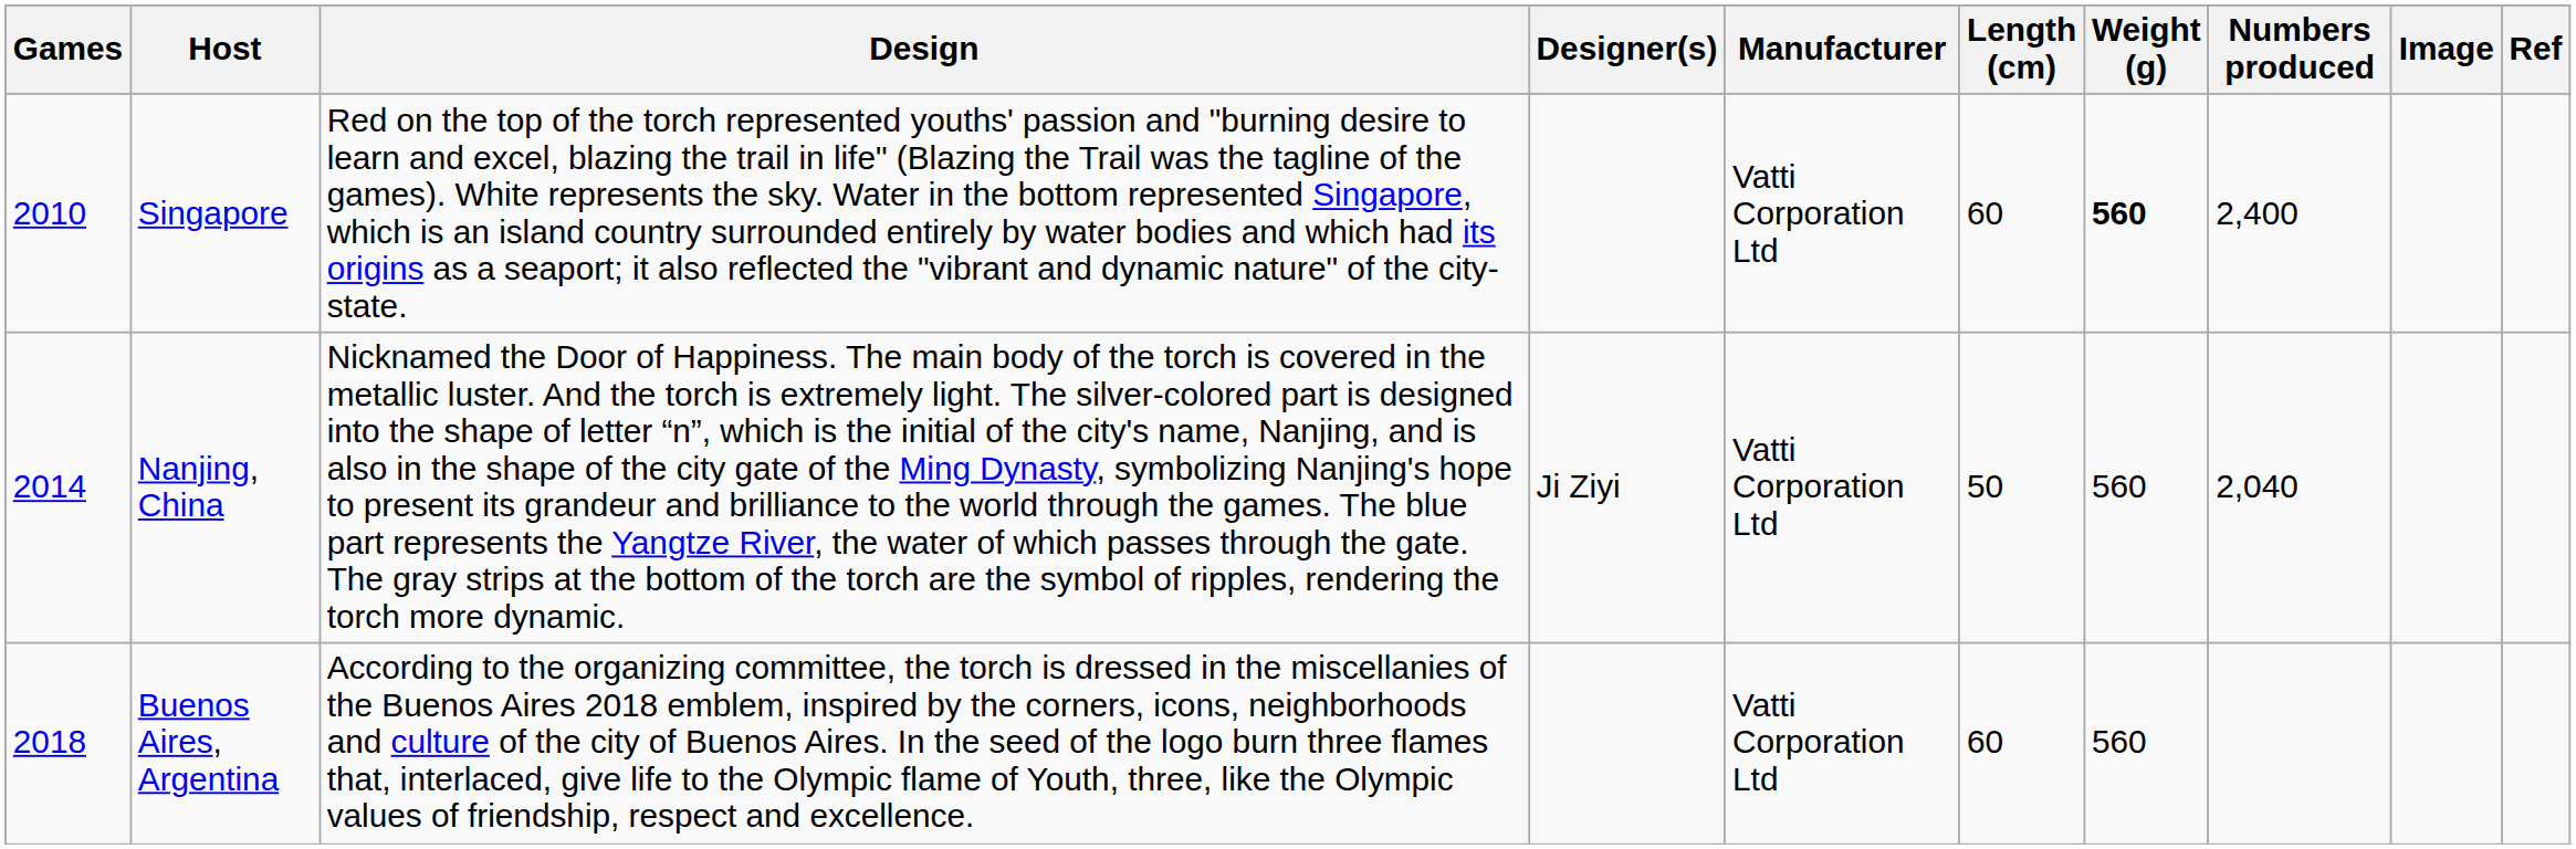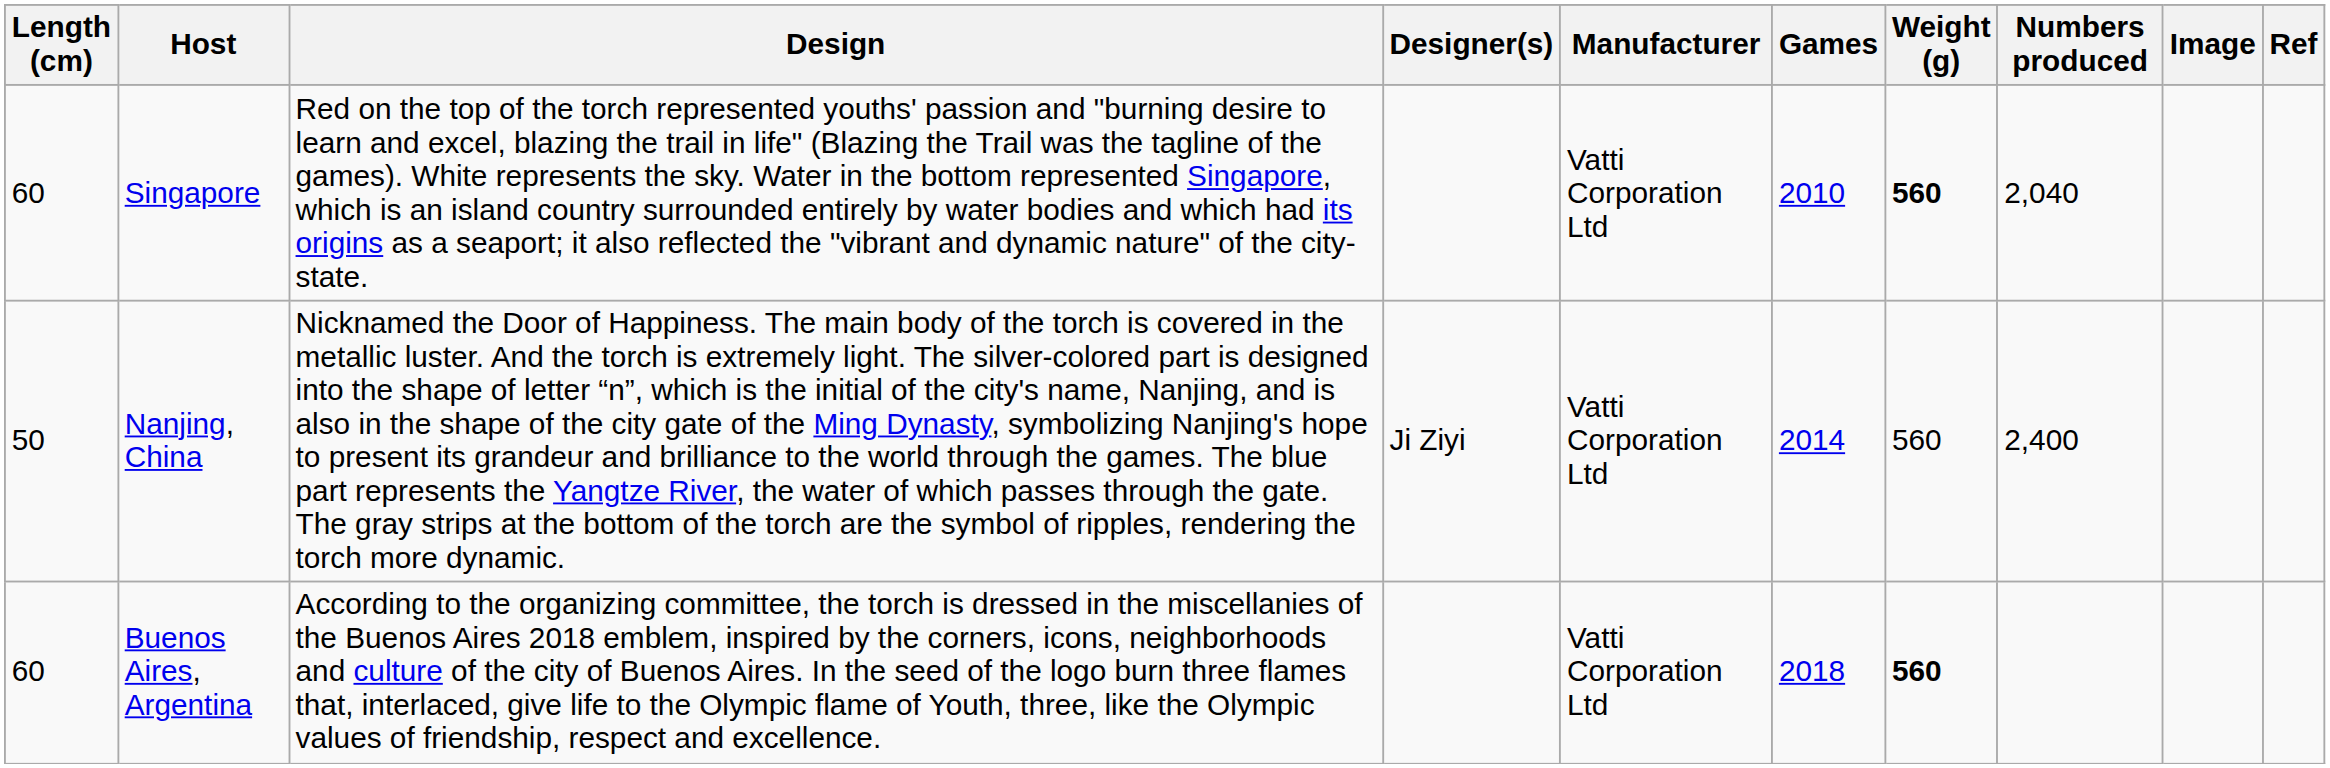 <table class="wikitable sortable">
 <tr>
-<th scope="col">Games</th>
+<th scope="col">Length<br>(cm)</th>
 <th scope="col">Host</th>
 <th scope="col">Design</th>
 <th scope="col">Designer(s)</th>
 <th scope="col">Manufacturer</th>
-<th scope="col">Length<br>(cm)</th>
+<th scope="col">Games</th>
 <th scope="col">Weight<br>(g)</th>
 <th scope="col">Numbers produced</th>
 <th scope="col">Image</th>
 <th scope="col">Ref</th>
 </tr>
 <tr>
-<td><a href='#'>2010</a></td>
+<td>60</td>
 <td><a href='#'>Singapore</a></td>
 <td>Red on the top of the torch represented youths' passion and "burning desire to learn and excel, blazing the trail in life" (Blazing the Trail was the tagline of the games). White represents the sky. Water in the bottom represented <a href='#'>Singapore</a>, which is an island country surrounded entirely by water bodies and which had <a href='#'>its origins</a> as a seaport; it also reflected the "vibrant and dynamic nature" of the city-state.</td>
 <td></td>
 <td>Vatti Corporation Ltd</td>
-<td>60</td>
+<td><a href='#'>2010</a></td>
 <td><strong>560</strong></td>
+<td>2,040</td>
+<td></td>
+<td></td>
+</tr>
+<tr>
+<td>50</td>
+<td><a href='#'>Nanjing</a>, <a href='#'>China</a></td>
+<td>Nicknamed the Door of Happiness. The main body of the torch is covered in the metallic luster. And the torch is extremely light. The silver-colored part is designed into the shape of letter “n”, which is the initial of the city's name, Nanjing, and is also in the shape of the city gate of the <a href='#'>Ming Dynasty</a>, symbolizing Nanjing's hope to present its grandeur and brilliance to the world through the games. The blue part represents the <a href='#'>Yangtze River</a>, the water of which passes through the gate. The gray strips at the bottom of the torch are the symbol of ripples, rendering the torch more dynamic.</td>
+<td>Ji Ziyi</td>
+<td>Vatti Corporation Ltd</td>
+<td><a href='#'>2014</a></td>
+<td>560</td>
 <td>2,400</td>
 <td></td>
 <td></td>
 </tr>
 <tr>
-<td><a href='#'>2014</a></td>
-<td><a href='#'>Nanjing</a>, <a href='#'>China</a></td>
-<td>Nicknamed the Door of Happiness. The main body of the torch is covered in the metallic luster. And the torch is extremely light. The silver-colored part is designed into the shape of letter “n”, which is the initial of the city's name, Nanjing, and is also in the shape of the city gate of the <a href='#'>Ming Dynasty</a>, symbolizing Nanjing's hope to present its grandeur and brilliance to the world through the games. The blue part represents the <a href='#'>Yangtze River</a>, the water of which passes through the gate. The gray strips at the bottom of the torch are the symbol of ripples, rendering the torch more dynamic.</td>
-<td>Ji Ziyi</td>
-<td>Vatti Corporation Ltd</td>
-<td>50</td>
-<td>560</td>
-<td>2,040</td>
-<td></td>
-<td></td>
-</tr>
-<tr>
-<td><a href='#'>2018</a></td>
+<td>60</td>
 <td><a href='#'>Buenos Aires</a>, <a href='#'>Argentina</a></td>
 <td>According to the organizing committee, the torch is dressed in the miscellanies of the Buenos Aires 2018 emblem, inspired by the corners, icons, neighborhoods and <a href='#'>culture</a> of the city of Buenos Aires. In the seed of the logo burn three flames that, interlaced, give life to the Olympic flame of Youth, three, like the Olympic values of friendship, respect and excellence.</td>
 <td></td>
 <td>Vatti Corporation Ltd</td>
-<td>60</td>
-<td>560</td>
+<td><a href='#'>2018</a></td>
+<td><strong>560</strong></td>
 <td></td>
 <td></td>
 <td></td>
 </tr>
 </table>
